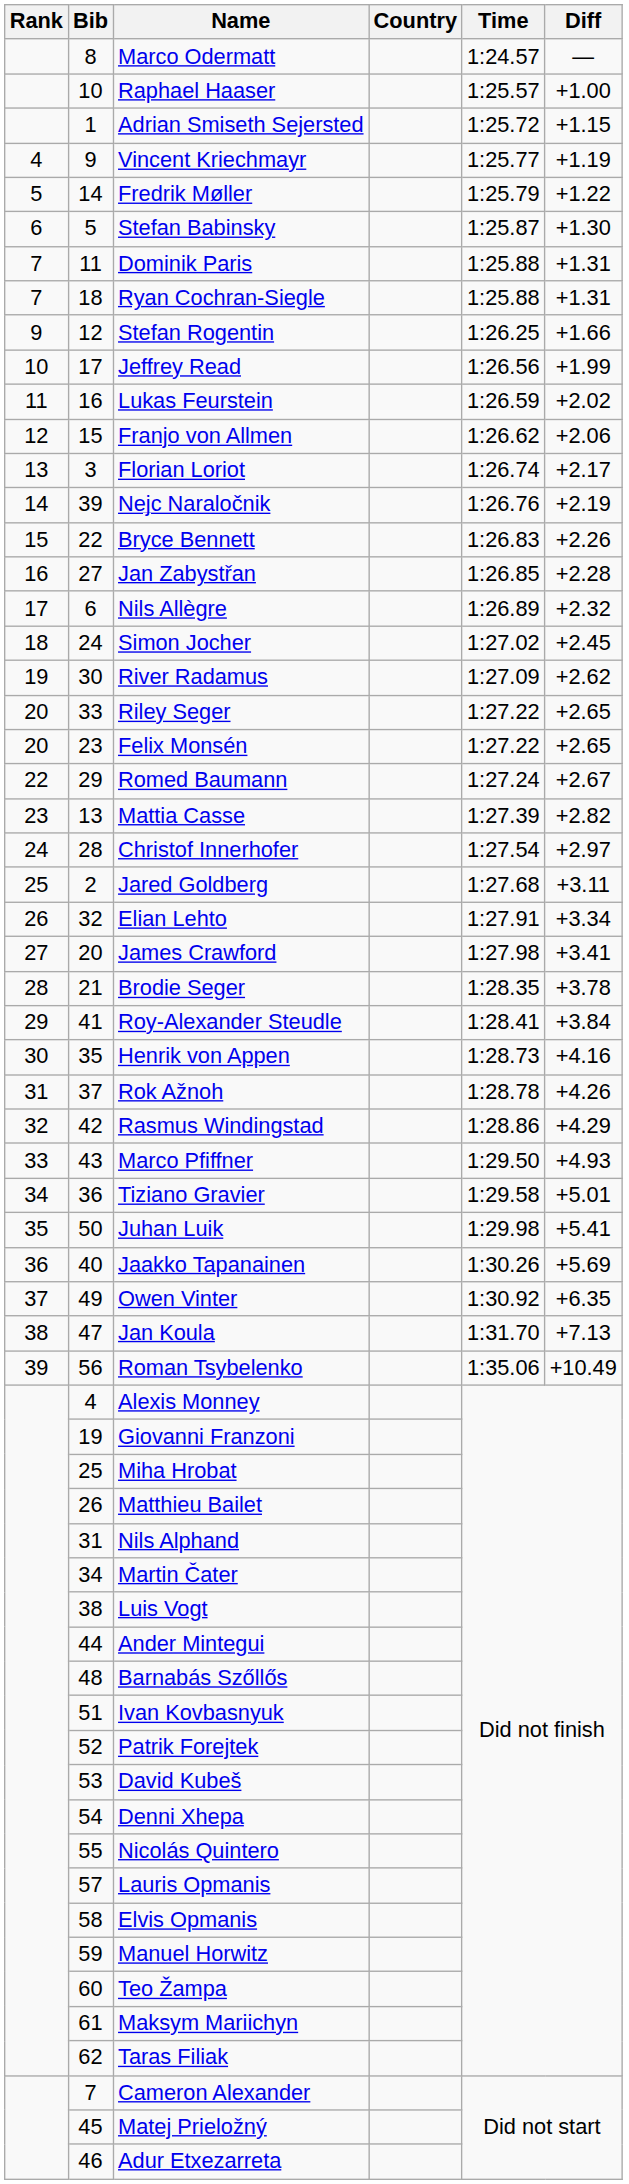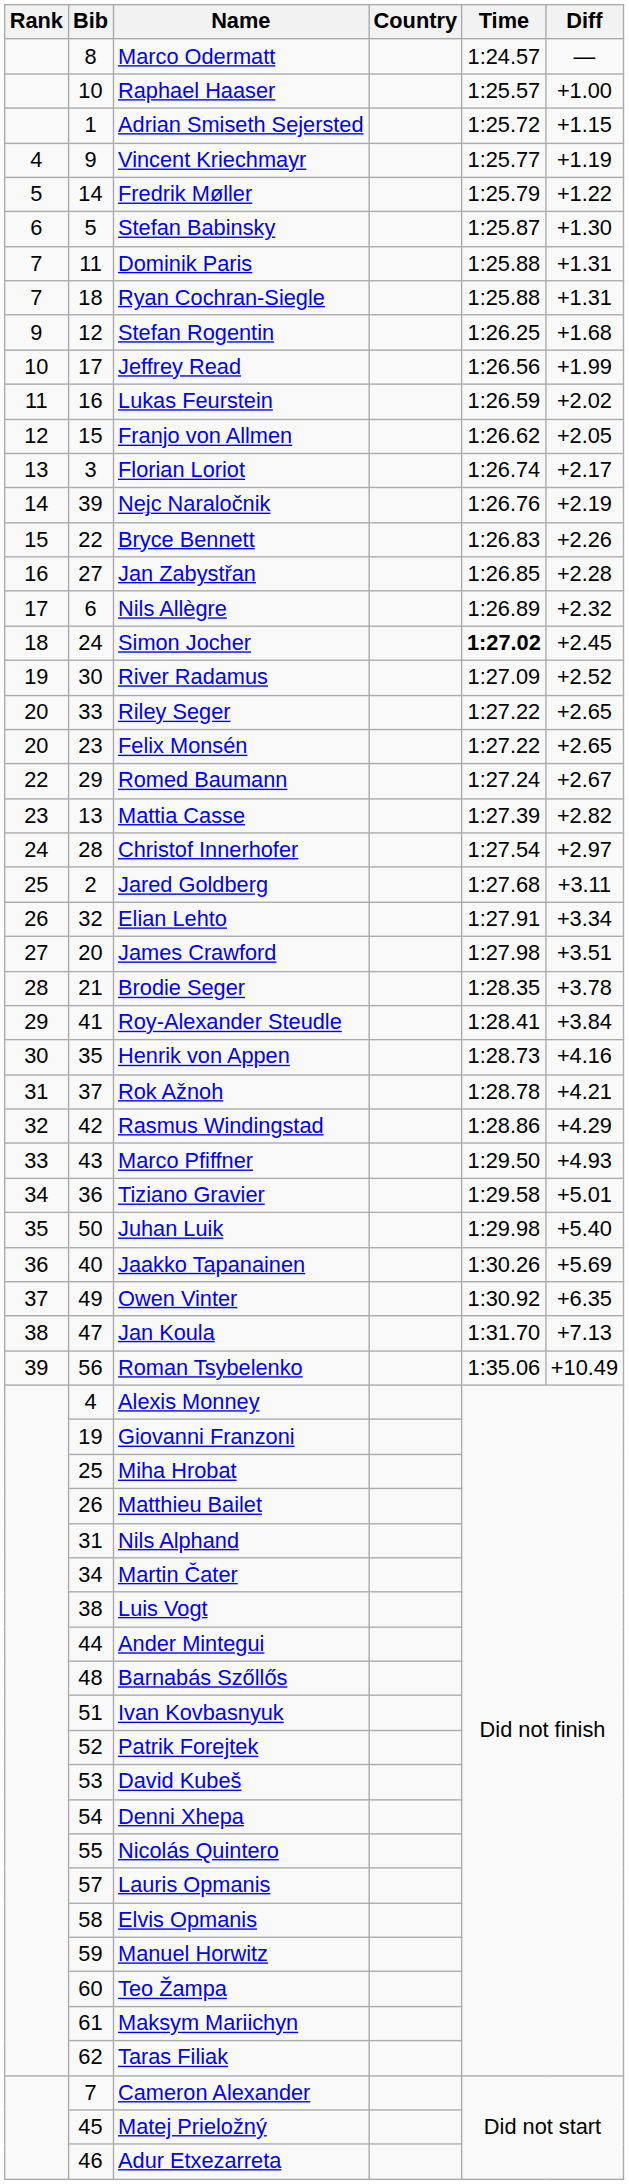 <table class="wikitable sortable" style="text-align:center">
 <tr>
 <th>Rank</th>
 <th>Bib</th>
 <th>Name</th>
 <th>Country</th>
 <th>Time</th>
 <th>Diff</th>
 </tr>
 <tr>
 <td></td>
 <td>8</td>
 <td align=left><a href='#'>Marco Odermatt</a></td>
 <td align=left></td>
 <td>1:24.57</td>
 <td>—</td>
 </tr>
 <tr>
 <td></td>
 <td>10</td>
 <td align=left><a href='#'>Raphael Haaser</a></td>
 <td align=left></td>
 <td>1:25.57</td>
 <td>+1.00</td>
 </tr>
 <tr>
 <td></td>
 <td>1</td>
 <td align=left><a href='#'>Adrian Smiseth Sejersted</a></td>
 <td align=left></td>
 <td>1:25.72</td>
 <td>+1.15</td>
 </tr>
 <tr>
 <td>4</td>
 <td>9</td>
 <td align=left><a href='#'>Vincent Kriechmayr</a></td>
 <td align=left></td>
 <td>1:25.77</td>
 <td>+1.19</td>
 </tr>
 <tr>
 <td>5</td>
 <td>14</td>
 <td align=left><a href='#'>Fredrik Møller</a></td>
 <td align=left></td>
 <td>1:25.79</td>
 <td>+1.22</td>
 </tr>
 <tr>
 <td>6</td>
 <td>5</td>
 <td align=left><a href='#'>Stefan Babinsky</a></td>
 <td align=left></td>
 <td>1:25.87</td>
 <td>+1.30</td>
 </tr>
 <tr>
 <td>7</td>
 <td>11</td>
 <td align=left><a href='#'>Dominik Paris</a></td>
 <td align=left></td>
 <td>1:25.88</td>
 <td>+1.31</td>
 </tr>
 <tr>
 <td>7</td>
 <td>18</td>
 <td align=left><a href='#'>Ryan Cochran-Siegle</a></td>
 <td align=left></td>
 <td>1:25.88</td>
 <td>+1.31</td>
 </tr>
 <tr>
 <td>9</td>
 <td>12</td>
 <td align=left><a href='#'>Stefan Rogentin</a></td>
 <td align=left></td>
 <td>1:26.25</td>
-<td>+1.66</td>
+<td>+1.68</td>
 </tr>
 <tr>
 <td>10</td>
 <td>17</td>
 <td align=left><a href='#'>Jeffrey Read</a></td>
 <td align=left></td>
 <td>1:26.56</td>
 <td>+1.99</td>
 </tr>
 <tr>
 <td>11</td>
 <td>16</td>
 <td align=left><a href='#'>Lukas Feurstein</a></td>
 <td align=left></td>
 <td>1:26.59</td>
 <td>+2.02</td>
 </tr>
 <tr>
 <td>12</td>
 <td>15</td>
 <td align=left><a href='#'>Franjo von Allmen</a></td>
 <td align=left></td>
 <td>1:26.62</td>
-<td>+2.06</td>
+<td>+2.05</td>
 </tr>
 <tr>
 <td>13</td>
 <td>3</td>
 <td align=left><a href='#'>Florian Loriot</a></td>
 <td align=left></td>
 <td>1:26.74</td>
 <td>+2.17</td>
 </tr>
 <tr>
 <td>14</td>
 <td>39</td>
 <td align=left><a href='#'>Nejc Naraločnik</a></td>
 <td align=left></td>
 <td>1:26.76</td>
 <td>+2.19</td>
 </tr>
 <tr>
 <td>15</td>
 <td>22</td>
 <td align=left><a href='#'>Bryce Bennett</a></td>
 <td align=left></td>
 <td>1:26.83</td>
 <td>+2.26</td>
 </tr>
 <tr>
 <td>16</td>
 <td>27</td>
 <td align=left><a href='#'>Jan Zabystřan</a></td>
 <td align=left></td>
 <td>1:26.85</td>
 <td>+2.28</td>
 </tr>
 <tr>
 <td>17</td>
 <td>6</td>
 <td align=left><a href='#'>Nils Allègre</a></td>
 <td align=left></td>
 <td>1:26.89</td>
 <td>+2.32</td>
 </tr>
 <tr>
 <td>18</td>
 <td>24</td>
 <td align=left><a href='#'>Simon Jocher</a></td>
 <td align=left></td>
-<td>1:27.02</td>
+<td><strong>1:27.02</strong></td>
 <td>+2.45</td>
 </tr>
 <tr>
 <td>19</td>
 <td>30</td>
 <td align=left><a href='#'>River Radamus</a></td>
 <td align=left></td>
 <td>1:27.09</td>
-<td>+2.62</td>
+<td>+2.52</td>
 </tr>
 <tr>
 <td>20</td>
 <td>33</td>
 <td align=left><a href='#'>Riley Seger</a></td>
 <td align=left></td>
 <td>1:27.22</td>
 <td>+2.65</td>
 </tr>
 <tr>
 <td>20</td>
 <td>23</td>
 <td align=left><a href='#'>Felix Monsén</a></td>
 <td align=left></td>
 <td>1:27.22</td>
 <td>+2.65</td>
 </tr>
 <tr>
 <td>22</td>
 <td>29</td>
 <td align=left><a href='#'>Romed Baumann</a></td>
 <td align=left></td>
 <td>1:27.24</td>
 <td>+2.67</td>
 </tr>
 <tr>
 <td>23</td>
 <td>13</td>
 <td align=left><a href='#'>Mattia Casse</a></td>
 <td align=left></td>
 <td>1:27.39</td>
 <td>+2.82</td>
 </tr>
 <tr>
 <td>24</td>
 <td>28</td>
 <td align=left><a href='#'>Christof Innerhofer</a></td>
 <td align=left></td>
 <td>1:27.54</td>
 <td>+2.97</td>
 </tr>
 <tr>
 <td>25</td>
 <td>2</td>
 <td align=left><a href='#'>Jared Goldberg</a></td>
 <td align=left></td>
 <td>1:27.68</td>
 <td>+3.11</td>
 </tr>
 <tr>
 <td>26</td>
 <td>32</td>
 <td align=left><a href='#'>Elian Lehto</a></td>
 <td align=left></td>
 <td>1:27.91</td>
 <td>+3.34</td>
 </tr>
 <tr>
 <td>27</td>
 <td>20</td>
 <td align=left><a href='#'>James Crawford</a></td>
 <td align=left></td>
 <td>1:27.98</td>
-<td>+3.41</td>
+<td>+3.51</td>
 </tr>
 <tr>
 <td>28</td>
 <td>21</td>
 <td align=left><a href='#'>Brodie Seger</a></td>
 <td align=left></td>
 <td>1:28.35</td>
 <td>+3.78</td>
 </tr>
 <tr>
 <td>29</td>
 <td>41</td>
 <td align=left><a href='#'>Roy-Alexander Steudle</a></td>
 <td align=left></td>
 <td>1:28.41</td>
 <td>+3.84</td>
 </tr>
 <tr>
 <td>30</td>
 <td>35</td>
 <td align=left><a href='#'>Henrik von Appen</a></td>
 <td align=left></td>
 <td>1:28.73</td>
 <td>+4.16</td>
 </tr>
 <tr>
 <td>31</td>
 <td>37</td>
 <td align=left><a href='#'>Rok Ažnoh</a></td>
 <td align=left></td>
 <td>1:28.78</td>
-<td>+4.26</td>
+<td>+4.21</td>
 </tr>
 <tr>
 <td>32</td>
 <td>42</td>
 <td align=left><a href='#'>Rasmus Windingstad</a></td>
 <td align=left></td>
 <td>1:28.86</td>
 <td>+4.29</td>
 </tr>
 <tr>
 <td>33</td>
 <td>43</td>
 <td align=left><a href='#'>Marco Pfiffner</a></td>
 <td align=left></td>
 <td>1:29.50</td>
 <td>+4.93</td>
 </tr>
 <tr>
 <td>34</td>
 <td>36</td>
 <td align=left><a href='#'>Tiziano Gravier</a></td>
 <td align=left></td>
 <td>1:29.58</td>
 <td>+5.01</td>
 </tr>
 <tr>
 <td>35</td>
 <td>50</td>
 <td align=left><a href='#'>Juhan Luik</a></td>
 <td align=left></td>
 <td>1:29.98</td>
-<td>+5.41</td>
+<td>+5.40</td>
 </tr>
 <tr>
 <td>36</td>
 <td>40</td>
 <td align=left><a href='#'>Jaakko Tapanainen</a></td>
 <td align=left></td>
 <td>1:30.26</td>
 <td>+5.69</td>
 </tr>
 <tr>
 <td>37</td>
 <td>49</td>
 <td align=left><a href='#'>Owen Vinter</a></td>
 <td align=left></td>
 <td>1:30.92</td>
 <td>+6.35</td>
 </tr>
 <tr>
 <td>38</td>
 <td>47</td>
 <td align=left><a href='#'>Jan Koula</a></td>
 <td align=left></td>
 <td>1:31.70</td>
 <td>+7.13</td>
 </tr>
 <tr>
 <td>39</td>
 <td>56</td>
 <td align=left><a href='#'>Roman Tsybelenko</a></td>
 <td align=left></td>
 <td>1:35.06</td>
 <td>+10.49</td>
 </tr>
 <tr>
 <td rowspan=20></td>
 <td>4</td>
 <td align=left><a href='#'>Alexis Monney</a></td>
 <td align=left></td>
 <td rowspan=20 colspan=2>Did not finish</td>
 </tr>
 <tr>
 <td>19</td>
 <td align=left><a href='#'>Giovanni Franzoni</a></td>
 <td align=left></td>
 </tr>
 <tr>
 <td>25</td>
 <td align=left><a href='#'>Miha Hrobat</a></td>
 <td align=left></td>
 </tr>
 <tr>
 <td>26</td>
 <td align=left><a href='#'>Matthieu Bailet</a></td>
 <td align=left></td>
 </tr>
 <tr>
 <td>31</td>
 <td align=left><a href='#'>Nils Alphand</a></td>
 <td align=left></td>
 </tr>
 <tr>
 <td>34</td>
 <td align=left><a href='#'>Martin Čater</a></td>
 <td align=left></td>
 </tr>
 <tr>
 <td>38</td>
 <td align=left><a href='#'>Luis Vogt</a></td>
 <td align=left></td>
 </tr>
 <tr>
 <td>44</td>
 <td align=left><a href='#'>Ander Mintegui</a></td>
 <td align=left></td>
 </tr>
 <tr>
 <td>48</td>
 <td align=left><a href='#'>Barnabás Szőllős</a></td>
 <td align=left></td>
 </tr>
 <tr>
 <td>51</td>
 <td align=left><a href='#'>Ivan Kovbasnyuk</a></td>
 <td align=left></td>
 </tr>
 <tr>
 <td>52</td>
 <td align=left><a href='#'>Patrik Forejtek</a></td>
 <td align=left></td>
 </tr>
 <tr>
 <td>53</td>
 <td align=left><a href='#'>David Kubeš</a></td>
 <td align=left></td>
 </tr>
 <tr>
 <td>54</td>
 <td align=left><a href='#'>Denni Xhepa</a></td>
 <td align=left></td>
 </tr>
 <tr>
 <td>55</td>
 <td align=left><a href='#'>Nicolás Quintero</a></td>
 <td align=left></td>
 </tr>
 <tr>
 <td>57</td>
 <td align=left><a href='#'>Lauris Opmanis</a></td>
 <td align=left></td>
 </tr>
 <tr>
 <td>58</td>
 <td align=left><a href='#'>Elvis Opmanis</a></td>
 <td align=left></td>
 </tr>
 <tr>
 <td>59</td>
 <td align=left><a href='#'>Manuel Horwitz</a></td>
 <td align=left></td>
 </tr>
 <tr>
 <td>60</td>
 <td align=left><a href='#'>Teo Žampa</a></td>
 <td align=left></td>
 </tr>
 <tr>
 <td>61</td>
 <td align=left><a href='#'>Maksym Mariichyn</a></td>
 <td align=left></td>
 </tr>
 <tr>
 <td>62</td>
 <td align=left><a href='#'>Taras Filiak</a></td>
 <td align=left></td>
 </tr>
 <tr>
 <td rowspan=3></td>
 <td>7</td>
 <td align=left><a href='#'>Cameron Alexander</a></td>
 <td align=left></td>
 <td rowspan=3 colspan=2>Did not start</td>
 </tr>
 <tr>
 <td>45</td>
 <td align=left><a href='#'>Matej Prieložný</a></td>
 <td align=left></td>
 </tr>
 <tr>
 <td>46</td>
 <td align=left><a href='#'>Adur Etxezarreta</a></td>
 <td align=left></td>
 </tr>
 </table>
